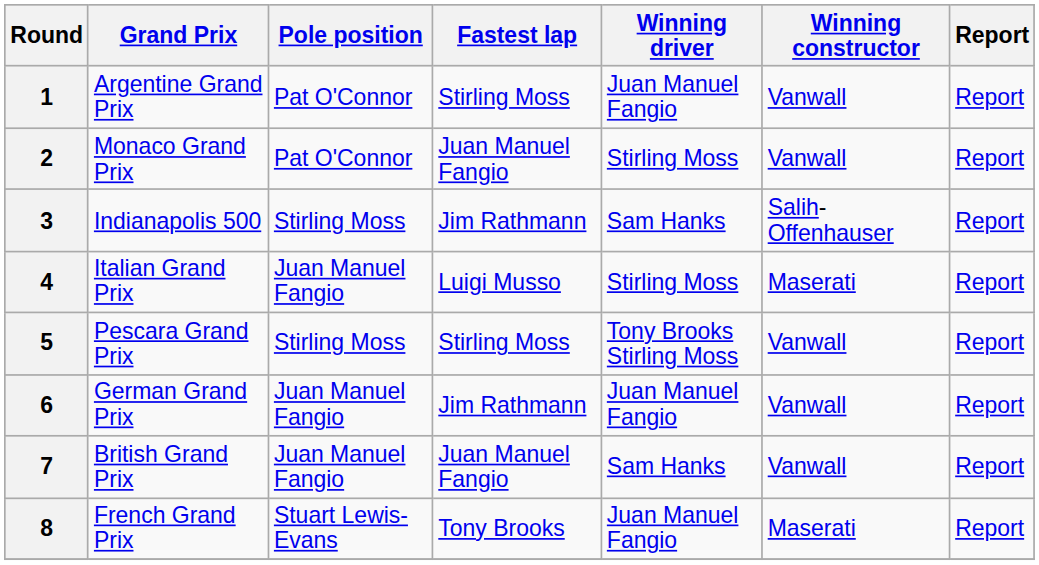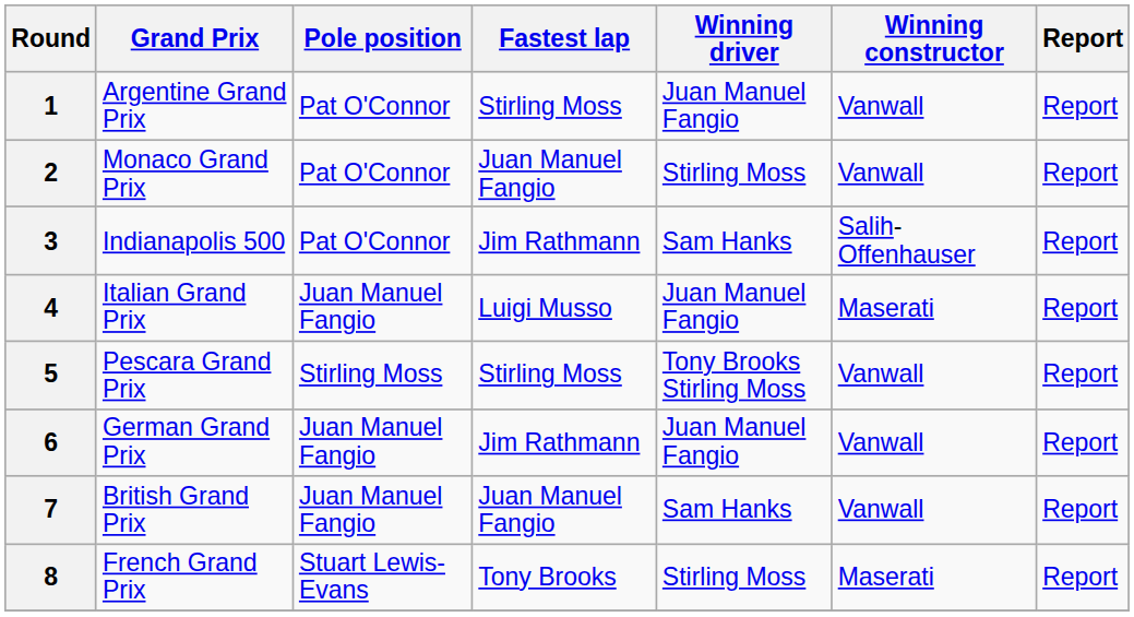 <table class="wikitable" style="font-size:85%">
 <tr>
 <th>Round</th>
 <th><a href='#'>Grand Prix</a></th>
 <th><a href='#'>Pole position</a></th>
 <th><a href='#'>Fastest lap</a></th>
 <th><a href='#'>Winning driver</a></th>
 <th><a href='#'>Winning constructor</a></th>
 <th>Report</th>
 </tr>
 <tr>
 <th>1</th>
 <td> <a href='#'>Argentine Grand Prix</a></td>
 <td> <a href='#'>Pat O'Connor</a></td>
 <td> <a href='#'>Stirling Moss</a></td>
 <td> <a href='#'>Juan Manuel Fangio</a></td>
 <td> <a href='#'>Vanwall</a></td>
 <td><a href='#'>Report</a></td>
 </tr>
 <tr>
 <th>2</th>
 <td> <a href='#'>Monaco Grand Prix</a></td>
 <td> <a href='#'>Pat O'Connor</a></td>
 <td> <a href='#'>Juan Manuel Fangio</a></td>
 <td> <a href='#'>Stirling Moss</a></td>
 <td> <a href='#'>Vanwall</a></td>
 <td><a href='#'>Report</a></td>
 </tr>
 <tr>
 <th>3</th>
 <td> <a href='#'>Indianapolis 500</a></td>
-<td> <a href='#'>Stirling Moss</a></td>
+<td> <a href='#'>Pat O'Connor</a></td>
 <td> <a href='#'>Jim Rathmann</a></td>
 <td> <a href='#'>Sam Hanks</a></td>
 <td> <a href='#'>Salih</a>-<a href='#'>Offenhauser</a></td>
 <td><a href='#'>Report</a></td>
 </tr>
 <tr>
 <th>4</th>
 <td> <a href='#'>Italian Grand Prix</a></td>
 <td> <a href='#'>Juan Manuel Fangio</a></td>
 <td> <a href='#'>Luigi Musso</a></td>
-<td> <a href='#'>Stirling Moss</a></td>
+<td> <a href='#'>Juan Manuel Fangio</a></td>
 <td> <a href='#'>Maserati</a></td>
 <td><a href='#'>Report</a></td>
 </tr>
 <tr>
 <th>5</th>
 <td> <a href='#'>Pescara Grand Prix</a></td>
 <td> <a href='#'>Stirling Moss</a></td>
 <td> <a href='#'>Stirling Moss</a></td>
 <td> <a href='#'>Tony Brooks</a><br> <a href='#'>Stirling Moss</a></td>
 <td> <a href='#'>Vanwall</a></td>
 <td><a href='#'>Report</a></td>
 </tr>
 <tr>
 <th>6</th>
 <td> <a href='#'>German Grand Prix</a></td>
 <td> <a href='#'>Juan Manuel Fangio</a></td>
 <td> <a href='#'>Jim Rathmann</a></td>
 <td> <a href='#'>Juan Manuel Fangio</a></td>
 <td> <a href='#'>Vanwall</a></td>
 <td><a href='#'>Report</a></td>
 </tr>
 <tr>
 <th>7</th>
 <td> <a href='#'>British Grand Prix</a></td>
 <td> <a href='#'>Juan Manuel Fangio</a></td>
 <td> <a href='#'>Juan Manuel Fangio</a></td>
 <td> <a href='#'>Sam Hanks</a></td>
 <td> <a href='#'>Vanwall</a></td>
 <td><a href='#'>Report</a></td>
 </tr>
 <tr>
 <th>8</th>
 <td> <a href='#'>French Grand Prix</a></td>
 <td> <a href='#'>Stuart Lewis-Evans</a></td>
 <td> <a href='#'>Tony Brooks</a></td>
-<td> <a href='#'>Juan Manuel Fangio</a></td>
+<td> <a href='#'>Stirling Moss</a></td>
 <td> <a href='#'>Maserati</a></td>
 <td><a href='#'>Report</a></td>
 </tr>
 <tr>
 </tr>
 </table>
